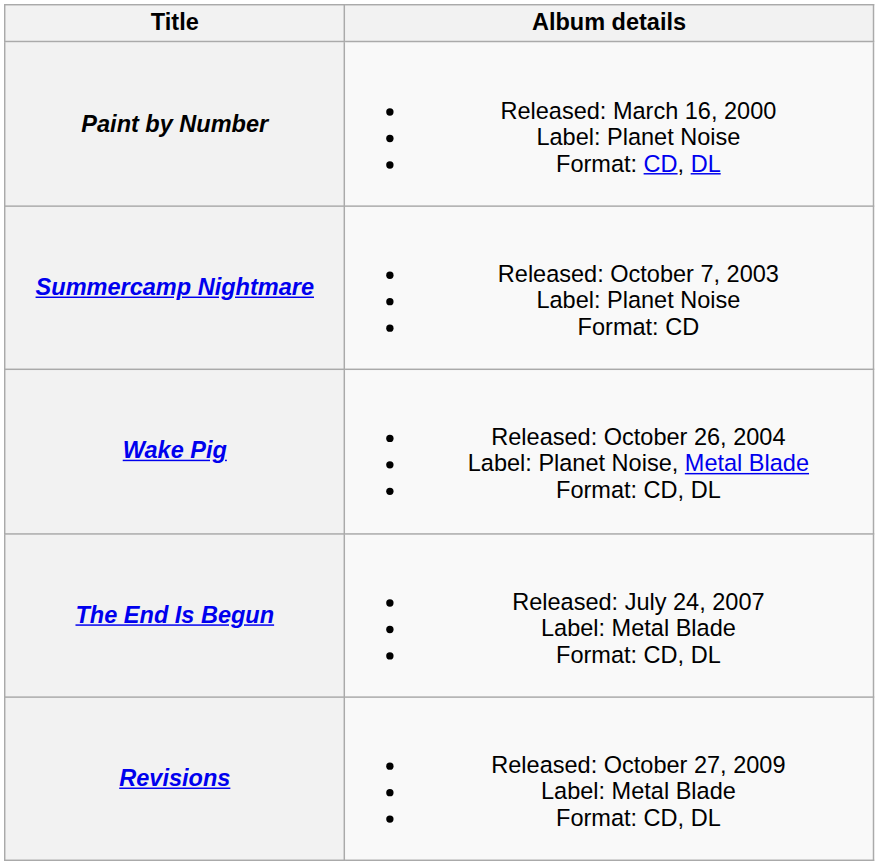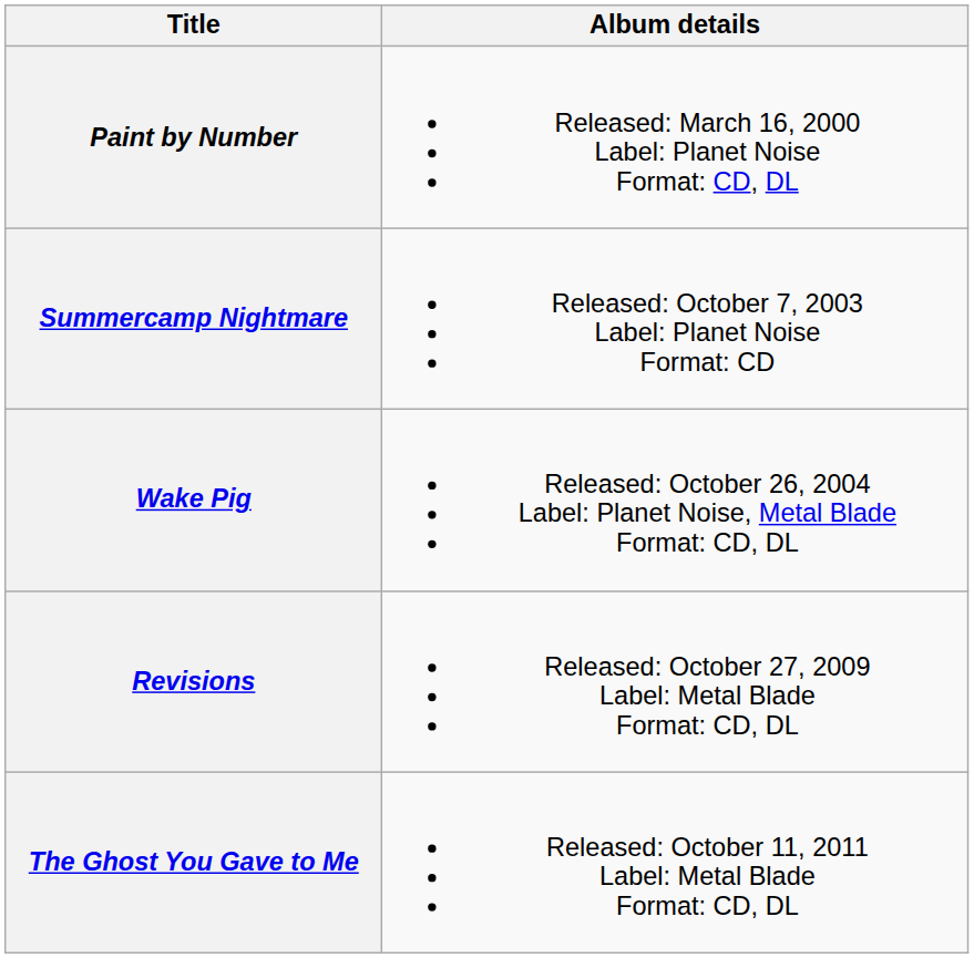 <table class="wikitable plainrowheaders" style="text-align:center;">
 <tr>
 <th scope="col" style="width:14em;">Title</th>
 <th scope="col" style="width:22em;">Album details</th>
 </tr>
 <tr>
 <th scope="row"><em>Paint by Number</em></th>
 <td><br><ul><li>Released: March 16, 2000</li><li>Label: Planet Noise</li><li>Format: <a href='#'>CD</a>, <a href='#'>DL</a></li></ul></td>
 </tr>
 <tr>
 <th scope="row"><em><a href='#'>Summercamp Nightmare</a></em></th>
 <td><br><ul><li>Released: October 7, 2003</li><li>Label: Planet Noise</li><li>Format: CD</li></ul></td>
 </tr>
 <tr>
 <th scope="row"><em><a href='#'>Wake Pig</a></em></th>
 <td><br><ul><li>Released: October 26, 2004</li><li>Label: Planet Noise, <a href='#'>Metal Blade</a> </li><li>Format: CD, DL</li></ul></td>
 </tr>
 <tr>
-<th scope="row"><em><a href='#'>The End Is Begun</a></em></th>
-<td><br><ul><li>Released: July 24, 2007</li><li>Label: Metal Blade</li><li>Format: CD, DL</li></ul></td>
-</tr>
-<tr>
 <th scope="row"><em><a href='#'>Revisions</a></em></th>
 <td><br><ul><li>Released: October 27, 2009</li><li>Label: Metal Blade</li><li>Format: CD, DL</li></ul></td>
 </tr>
+<tr>
+<th scope="row"><em><a href='#'>The Ghost You Gave to Me</a></em></th>
+<td><br><ul><li>Released: October 11, 2011</li><li>Label: Metal Blade</li><li>Format: CD, DL</li></ul></td>
+</tr>
 </table>
